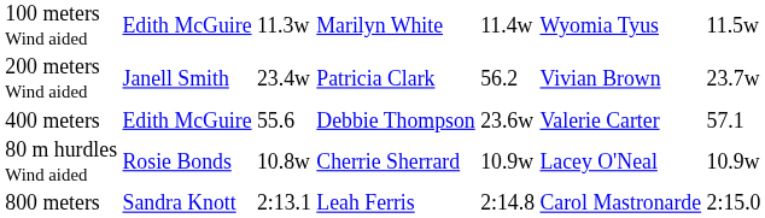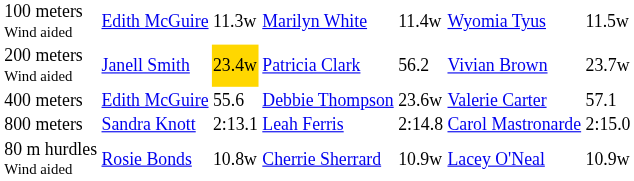 <table>
 <tr>
 <td>100 meters <br><small>Wind aided</small></td>
 <td><a href='#'>Edith McGuire</a></td>
 <td>11.3w</td>
 <td><a href='#'>Marilyn White</a></td>
 <td>11.4w</td>
 <td><a href='#'>Wyomia Tyus</a></td>
 <td>11.5w</td>
 </tr>
 <tr>
 <td>200 meters <br><small>Wind aided</small></td>
 <td><a href='#'>Janell Smith</a></td>
-<td>23.4w</td>
+<td style="background: gold;">23.4w</td>
 <td><a href='#'>Patricia Clark</a></td>
 <td>56.2</td>
 <td><a href='#'>Vivian Brown</a></td>
 <td>23.7w</td>
 </tr>
 <tr>
 <td>400 meters</td>
 <td><a href='#'>Edith McGuire</a></td>
 <td>55.6</td>
 <td><a href='#'>Debbie Thompson</a></td>
 <td>23.6w</td>
 <td><a href='#'>Valerie Carter</a></td>
 <td>57.1</td>
 </tr>
 <tr>
+<td>800 meters</td>
+<td><a href='#'>Sandra Knott</a></td>
+<td>2:13.1</td>
+<td><a href='#'>Leah Ferris</a></td>
+<td>2:14.8</td>
+<td><a href='#'>Carol Mastronarde</a></td>
+<td>2:15.0</td>
+</tr>
+<tr>
 <td>80 m hurdles <br><small>Wind aided</small></td>
 <td><a href='#'>Rosie Bonds</a></td>
 <td>10.8w</td>
 <td><a href='#'>Cherrie Sherrard</a></td>
 <td>10.9w</td>
 <td><a href='#'>Lacey O'Neal</a></td>
 <td>10.9w</td>
 </tr>
-<tr>
-<td>800 meters</td>
-<td><a href='#'>Sandra Knott</a></td>
-<td>2:13.1</td>
-<td><a href='#'>Leah Ferris</a></td>
-<td>2:14.8</td>
-<td><a href='#'>Carol Mastronarde</a></td>
-<td>2:15.0</td>
-</tr>
 </table>
